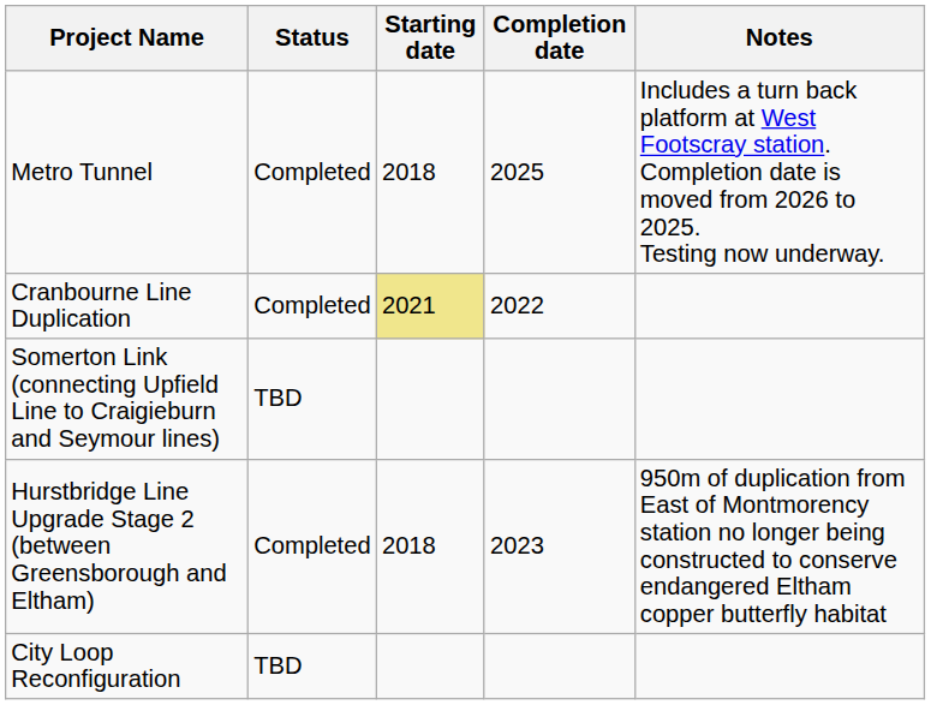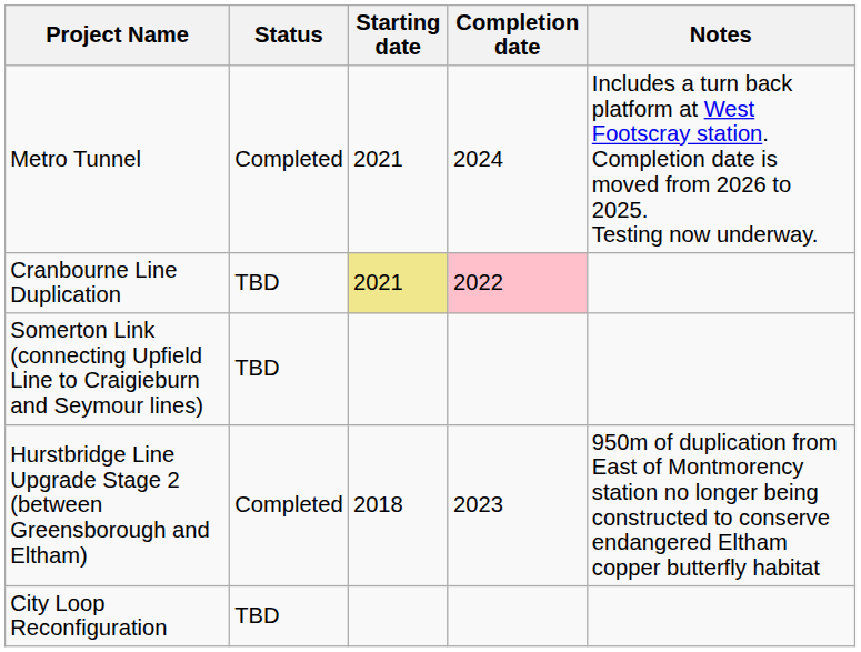 <table class="wikitable sortable">
 <tr>
 <th>Project Name</th>
 <th>Status</th>
 <th>Starting date</th>
 <th>Completion date</th>
 <th>Notes</th>
 </tr>
 <tr>
 <td>Metro Tunnel</td>
 <td>Completed</td>
-<td>2018</td>
-<td>2025</td>
+<td>2021</td>
+<td>2024</td>
 <td>Includes a turn back platform at <a href='#'>West Footscray station</a>.<br>Completion date is moved from 2026 to 2025.<br>Testing now underway.</td>
 </tr>
 <tr>
 <td>Cranbourne Line Duplication</td>
-<td>Completed</td>
+<td>TBD</td>
 <td style="background: khaki;">2021</td>
-<td>2022</td>
+<td style="background: pink;">2022</td>
 <td></td>
 </tr>
 <tr>
 <td>Somerton Link (connecting Upfield Line to Craigieburn and Seymour lines)</td>
 <td>TBD</td>
 <td></td>
 <td></td>
 <td></td>
 </tr>
 <tr>
 <td>Hurstbridge Line Upgrade Stage 2 (between Greensborough and Eltham)</td>
 <td>Completed</td>
 <td>2018</td>
 <td>2023</td>
 <td>950m of duplication from East of Montmorency station no longer being constructed to conserve endangered Eltham copper butterfly habitat</td>
 </tr>
 <tr>
 <td>City Loop Reconfiguration</td>
 <td>TBD</td>
 <td></td>
 <td></td>
 <td></td>
 </tr>
 </table>
